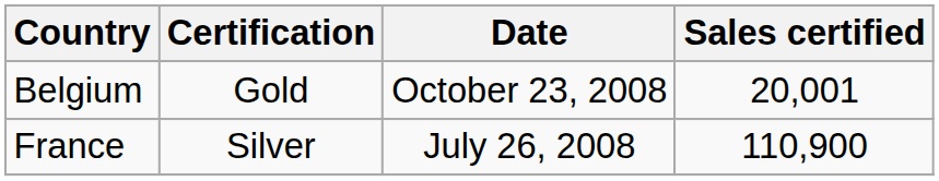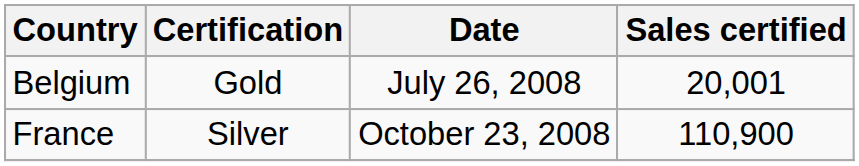 <table class="wikitable sortable">
 <tr>
 <th>Country</th>
 <th>Certification</th>
 <th>Date</th>
 <th>Sales certified</th>
 </tr>
 <tr>
 <td>Belgium</td>
 <td align="center">Gold</td>
-<td align="center">October 23, 2008</td>
+<td align="center">July 26, 2008</td>
 <td align="center">20,001</td>
 </tr>
 <tr>
 <td>France</td>
 <td align="center">Silver</td>
-<td align="center">July 26, 2008</td>
+<td align="center">October 23, 2008</td>
 <td align="center">110,900</td>
 </tr>
 <tr>
 </tr>
 </table>
